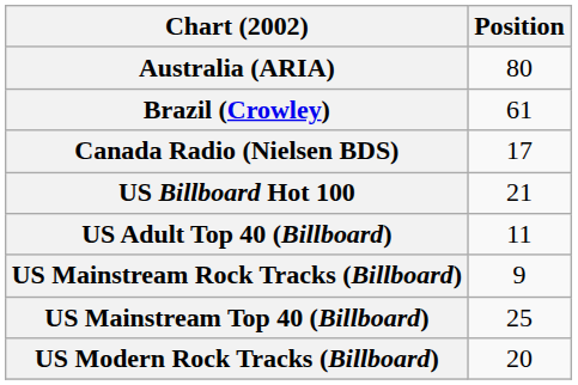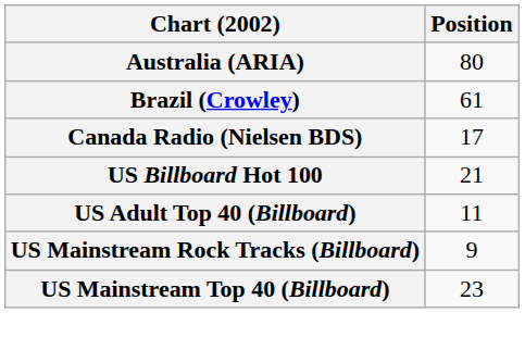 <table class="wikitable sortable plainrowheaders" style="text-align:center">
 <tr>
 <th>Chart (2002)</th>
 <th>Position</th>
 </tr>
 <tr>
 <th scope="row">Australia (ARIA)</th>
 <td>80</td>
 </tr>
 <tr>
 <th scope="row">Brazil (<a href='#'>Crowley</a>)</th>
 <td>61</td>
 </tr>
 <tr>
 <th scope="row">Canada Radio (Nielsen BDS)</th>
 <td>17</td>
 </tr>
 <tr>
 <th scope="row">US <em>Billboard</em> Hot 100</th>
 <td>21</td>
 </tr>
 <tr>
 <th scope="row">US Adult Top 40 (<em>Billboard</em>)</th>
 <td>11</td>
 </tr>
 <tr>
 <th scope="row">US Mainstream Rock Tracks (<em>Billboard</em>)</th>
 <td>9</td>
 </tr>
 <tr>
 <th scope="row">US Mainstream Top 40 (<em>Billboard</em>)</th>
-<td>25</td>
-</tr>
-<tr>
-<th scope="row">US Modern Rock Tracks (<em>Billboard</em>)</th>
-<td>20</td>
+<td>23</td>
 </tr>
 </table>
